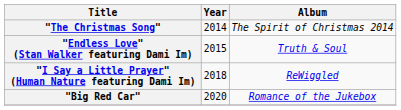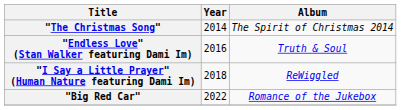 <table class="wikitable plainrowheaders" style="text-align:center;">
 <tr>
 <th scope="col" style="width:20em;">Title</th>
 <th scope="col">Year</th>
 <th scope="col">Album</th>
 </tr>
 <tr>
 <th scope="row">"<a href='#'>The Christmas Song</a>"</th>
 <td>2014</td>
 <td><em>The Spirit of Christmas 2014</em></td>
 </tr>
 <tr>
 <th scope="row">"<a href='#'>Endless Love</a>"<br><span>(<a href='#'>Stan Walker</a> featuring Dami Im)</span></th>
-<td>2015</td>
+<td>2016</td>
 <td><em><a href='#'>Truth & Soul</a></em></td>
 </tr>
 <tr>
 <th scope="row">"<a href='#'>I Say a Little Prayer</a>"<br><span>(<a href='#'>Human Nature</a> featuring Dami Im)</span></th>
 <td>2018</td>
 <td><em><a href='#'>ReWiggled</a></em></td>
 </tr>
 <tr>
 <th scope="row">"Big Red Car"</th>
-<td>2020</td>
+<td>2022</td>
 <td><em><a href='#'>Romance of the Jukebox</a></em></td>
 </tr>
 <tr>
 </tr>
 </table>
